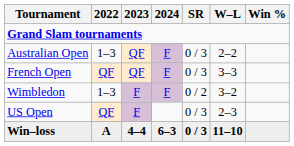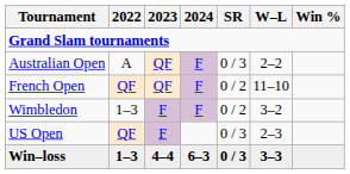 <table class=wikitable style=text-align:center>
 <tr>
 <th>Tournament</th>
 <th>2022</th>
 <th>2023</th>
 <th>2024</th>
 <th>SR</th>
 <th>W–L</th>
 <th>Win %</th>
 </tr>
 <tr>
 <td style="text-align:left;" colspan="15"><a href='#'><strong>Grand Slam tournaments</strong></a></td>
 </tr>
 <tr>
 <td alight=left><a href='#'>Australian Open</a></td>
-<td>1–3</td>
+<td>A</td>
 <td bgcolor=ffebcd><a href='#'>QF</a></td>
 <td bgcolor="thistle"><a href='#'>F</a></td>
 <td>0 / 3</td>
 <td>2–2</td>
 <td></td>
 </tr>
 <tr>
 <td align=left><a href='#'>French Open</a></td>
 <td bgcolor=ffebcd><a href='#'>QF</a></td>
 <td bgcolor="ffebcd"><a href='#'>QF</a></td>
 <td bgcolor="thistle"><a href='#'>F</a></td>
-<td>0 / 3</td>
-<td>3–3</td>
+<td>0 / 2</td>
+<td>11–10</td>
 <td></td>
 </tr>
 <tr>
 <td align=left><a href='#'>Wimbledon</a></td>
 <td>1–3</td>
 <td bgcolor="thistle"><a href='#'>F</a></td>
 <td bgcolor="thistle"><a href='#'>F</a></td>
 <td>0 / 2</td>
 <td>3–2</td>
 <td></td>
 </tr>
 <tr>
 <td align=left><a href='#'>US Open</a></td>
 <td bgcolor="ffebcd"><a href='#'>QF</a></td>
 <td bgcolor="thistle"><a href='#'>F</a></td>
 <td></td>
 <td>0 / 3</td>
 <td>2–3</td>
 <td></td>
 </tr>
 <tr style="font-weight:bold; background:#efefef;">
 <td style="text-align:left">Win–loss</td>
-<td>A</td>
+<td>1–3</td>
 <td>4–4</td>
 <td>6–3</td>
 <td>0 / 3</td>
-<td>11–10</td>
+<td>3–3</td>
 <td></td>
 </tr>
 </table>
